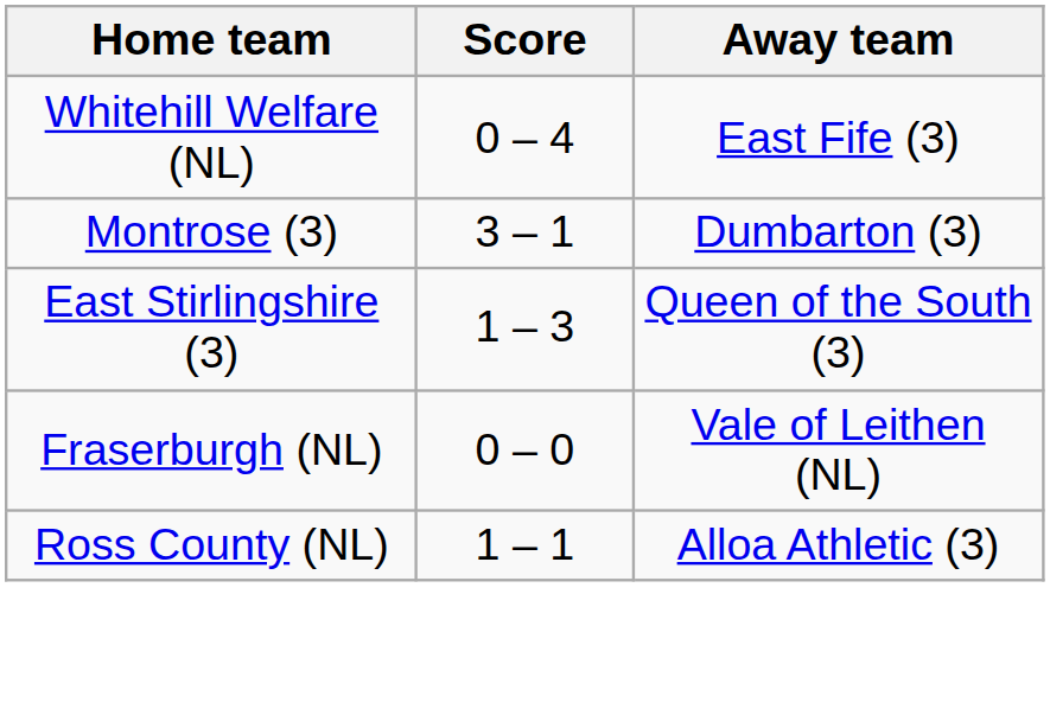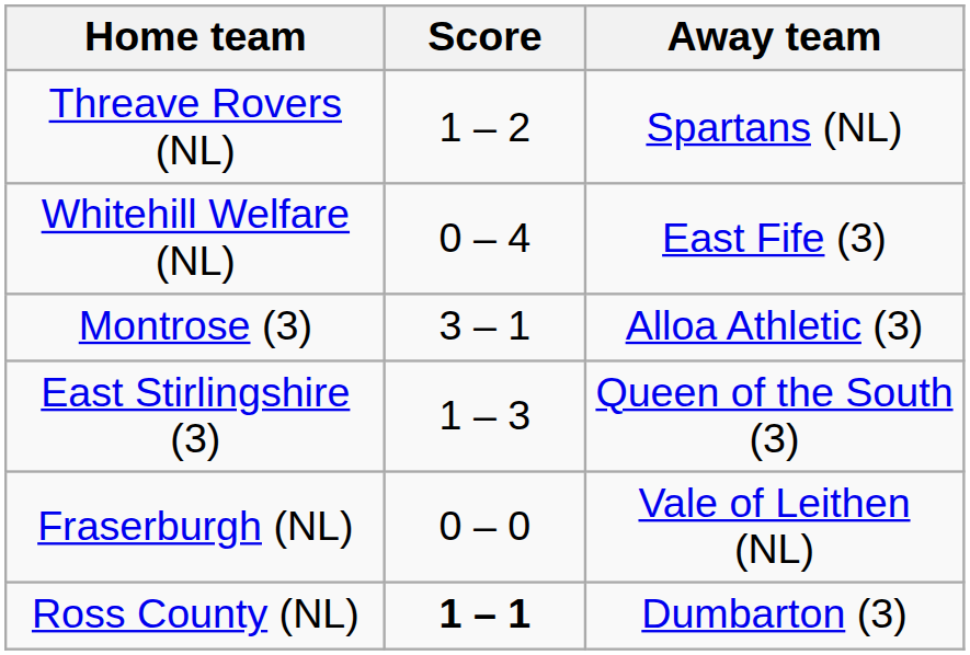 <table class="wikitable" style="text-align: center">
 <tr>
 <th width=140>Home team</th>
 <th width=70>Score</th>
 <th width=140>Away team</th>
+</tr>
+<tr>
+<td><a href='#'>Threave Rovers</a> (NL)</td>
+<td>1 – 2</td>
+<td><a href='#'>Spartans</a> (NL)</td>
 </tr>
 <tr>
 <td><a href='#'>Whitehill Welfare</a> (NL)</td>
 <td>0 – 4</td>
 <td><a href='#'>East Fife</a> (3)</td>
 </tr>
 <tr>
 <td><a href='#'>Montrose</a> (3)</td>
 <td>3 – 1</td>
-<td><a href='#'>Dumbarton</a> (3)</td>
+<td><a href='#'>Alloa Athletic</a> (3)</td>
 </tr>
 <tr>
 <td><a href='#'>East Stirlingshire</a> (3)</td>
 <td>1 – 3</td>
 <td><a href='#'>Queen of the South</a> (3)</td>
 </tr>
 <tr>
 <td><a href='#'>Fraserburgh</a> (NL)</td>
 <td>0 – 0</td>
 <td><a href='#'>Vale of Leithen</a> (NL)</td>
 </tr>
 <tr>
 <td><a href='#'>Ross County</a> (NL)</td>
-<td>1 – 1</td>
-<td><a href='#'>Alloa Athletic</a> (3)</td>
+<td><strong>1 – 1</strong></td>
+<td><a href='#'>Dumbarton</a> (3)</td>
 </tr>
 </table>
